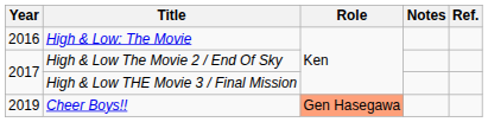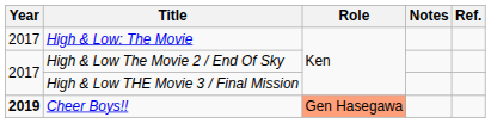 <table class="wikitable">
 <tr>
 <th>Year</th>
 <th>Title</th>
 <th>Role</th>
 <th>Notes</th>
 <th>Ref.</th>
 </tr>
 <tr>
-<td>2016</td>
+<td>2017</td>
 <td><em><a href='#'>High & Low: The Movie</a></em></td>
 <td rowspan="3">Ken</td>
 <td></td>
 <td></td>
 </tr>
 <tr>
 <td rowspan="2">2017</td>
 <td><em>High & Low The Movie 2 / End Of Sky</em></td>
 <td></td>
 <td></td>
 </tr>
 <tr>
 <td><em>High & Low THE Movie 3 / Final Mission</em></td>
 <td></td>
 <td></td>
 </tr>
 <tr>
-<td>2019</td>
+<td><strong>2019</strong></td>
 <td><em><a href='#'>Cheer Boys!!</a></em></td>
 <td style="background: lightsalmon;">Gen Hasegawa</td>
 <td></td>
 <td></td>
 </tr>
 </table>
